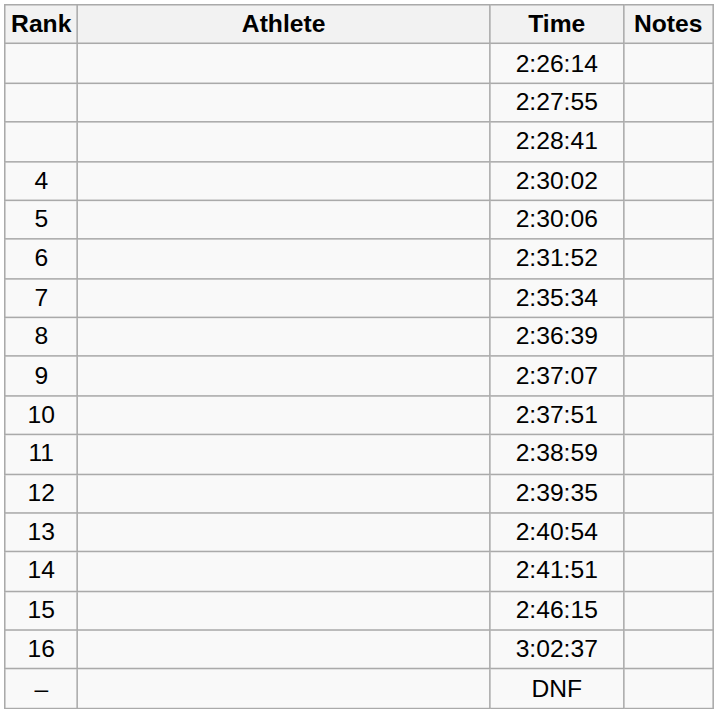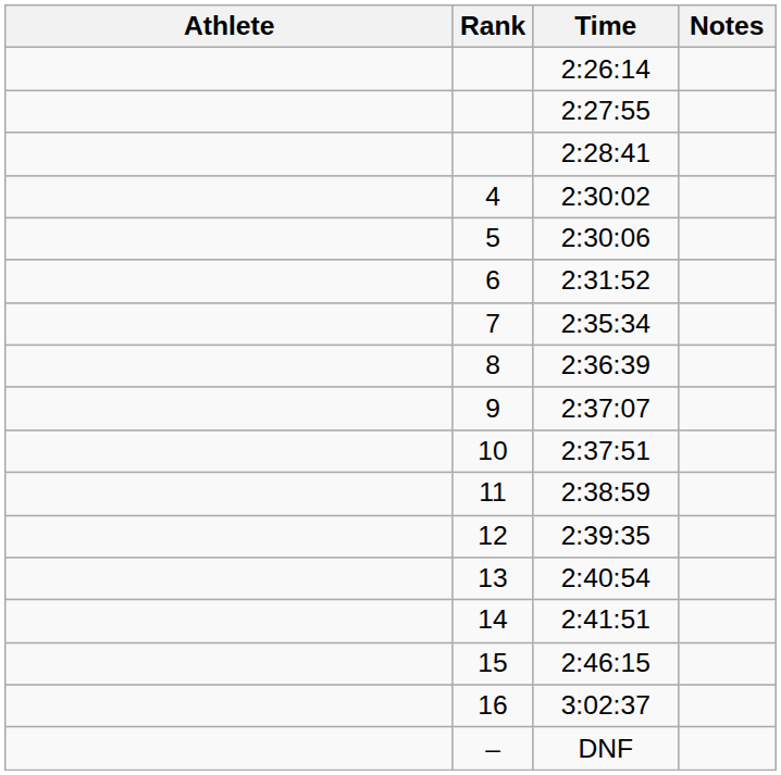 <table class="wikitable" style="text-align:center">
 <tr>
+<th width=260>Athlete</th>
 <th width=40>Rank</th>
-<th width=260>Athlete</th>
 <th width=80>Time</th>
 <th width=50>Notes</th>
 </tr>
 <tr>
+<td align=left></td>
 <td></td>
-<td align=left></td>
 <td>2:26:14</td>
 <td></td>
 </tr>
 <tr>
+<td align=left></td>
 <td></td>
-<td align=left></td>
 <td>2:27:55</td>
 <td></td>
 </tr>
 <tr>
+<td align=left></td>
 <td></td>
-<td align=left></td>
 <td>2:28:41</td>
 <td></td>
 </tr>
 <tr>
+<td align=left></td>
 <td>4</td>
-<td align=left></td>
 <td>2:30:02</td>
 <td></td>
 </tr>
 <tr>
+<td align=left></td>
 <td>5</td>
-<td align=left></td>
 <td>2:30:06</td>
 <td></td>
 </tr>
 <tr>
+<td align=left></td>
 <td>6</td>
-<td align=left></td>
 <td>2:31:52</td>
 <td></td>
 </tr>
 <tr>
+<td align=left></td>
 <td>7</td>
-<td align=left></td>
 <td>2:35:34</td>
 <td></td>
 </tr>
 <tr>
+<td align=left></td>
 <td>8</td>
-<td align=left></td>
 <td>2:36:39</td>
 <td></td>
 </tr>
 <tr>
+<td align=left></td>
 <td>9</td>
-<td align=left></td>
 <td>2:37:07</td>
 <td></td>
 </tr>
 <tr>
+<td align=left></td>
 <td>10</td>
-<td align=left></td>
 <td>2:37:51</td>
 <td></td>
 </tr>
 <tr>
+<td align=left></td>
 <td>11</td>
-<td align=left></td>
 <td>2:38:59</td>
 <td></td>
 </tr>
 <tr>
+<td align=left></td>
 <td>12</td>
-<td align=left></td>
 <td>2:39:35</td>
 <td></td>
 </tr>
 <tr>
+<td align=left></td>
 <td>13</td>
-<td align=left></td>
 <td>2:40:54</td>
 <td></td>
 </tr>
 <tr>
+<td align=left></td>
 <td>14</td>
-<td align=left></td>
 <td>2:41:51</td>
 <td></td>
 </tr>
 <tr>
+<td align=left></td>
 <td>15</td>
-<td align=left></td>
 <td>2:46:15</td>
 <td></td>
 </tr>
 <tr>
+<td align=left></td>
 <td>16</td>
-<td align=left></td>
 <td>3:02:37</td>
 <td></td>
 </tr>
 <tr>
+<td align=left></td>
 <td>–</td>
-<td align=left></td>
 <td>DNF</td>
 <td></td>
 </tr>
 </table>
